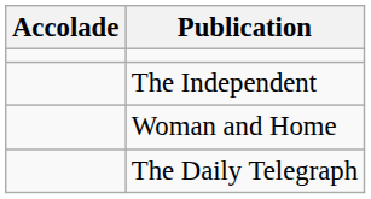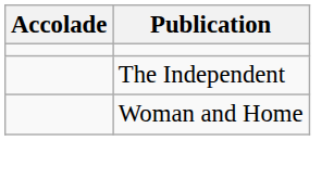 <table class="wikitable">
 <tr>
 <th>Accolade</th>
 <th>Publication</th>
 </tr>
 <tr>
 <td></td>
 <td></td>
 </tr>
 <tr>
 <td></td>
 <td>The Independent</td>
 </tr>
 <tr>
 <td></td>
 <td>Woman and Home</td>
 </tr>
-<tr>
-<td></td>
-<td>The Daily Telegraph</td>
-</tr>
 </table>
